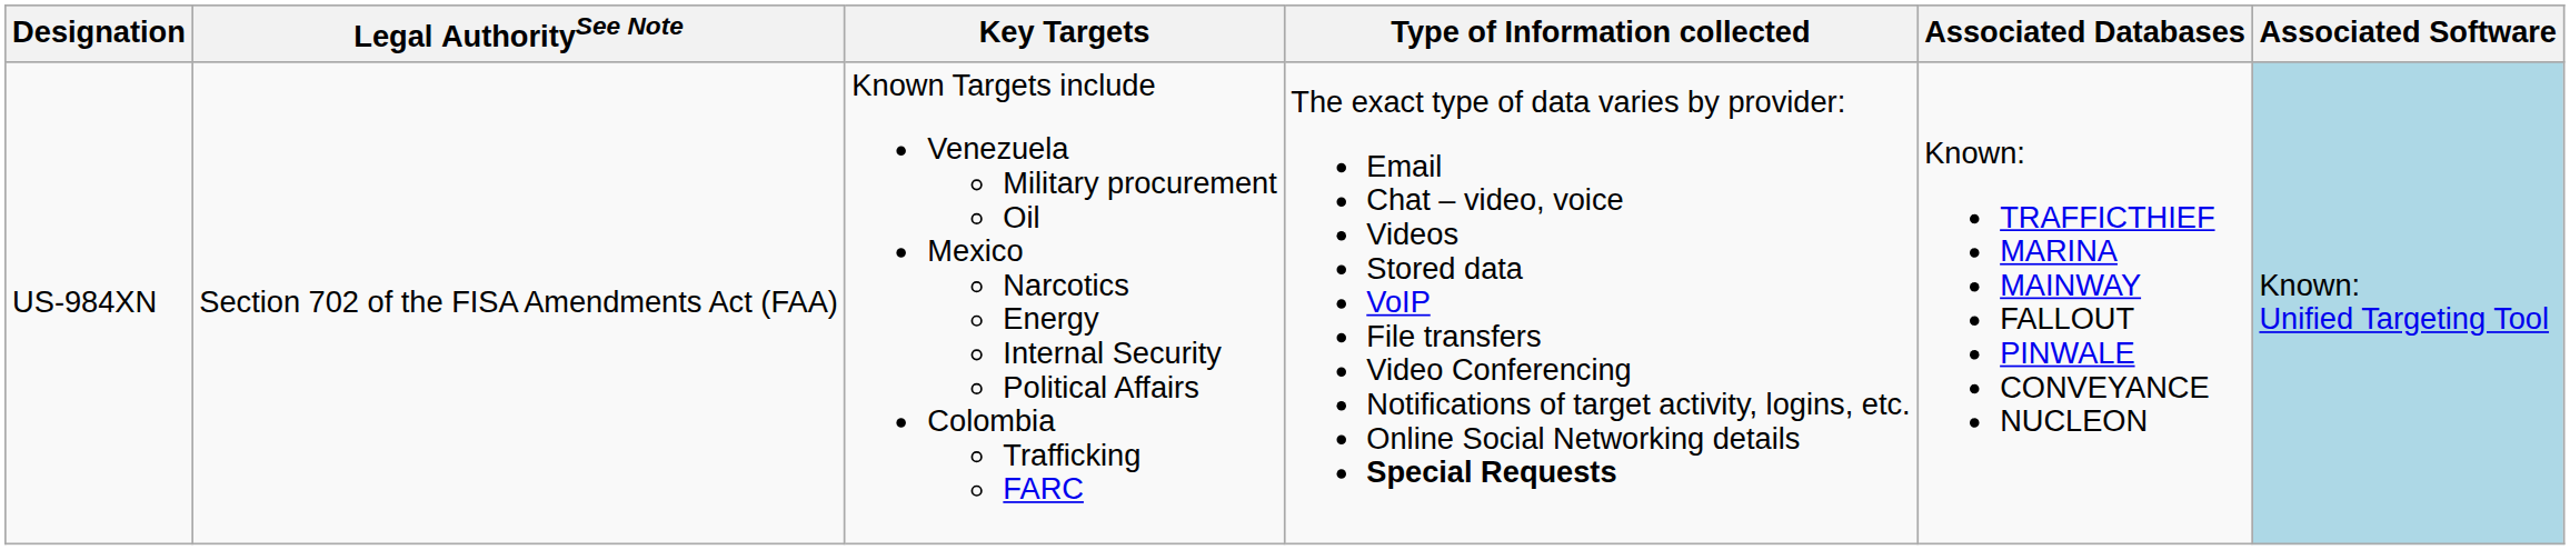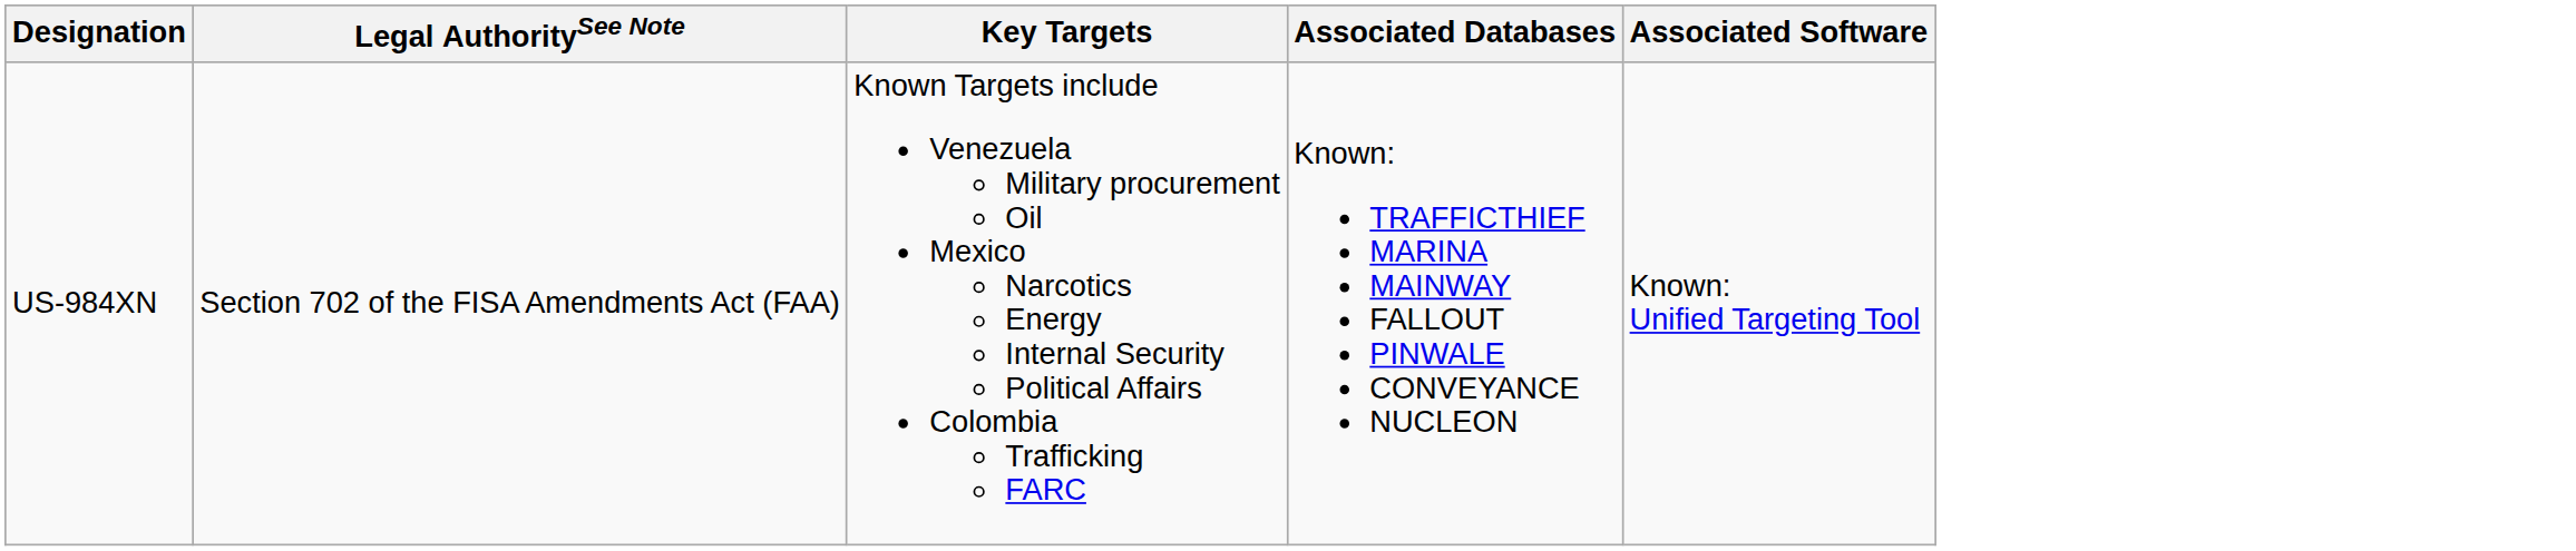 <table class="wikitable sortable">
 <tr>
 <th>Designation</th>
 <th>Legal Authority<sup><em>See Note</em></sup></th>
 <th>Key Targets</th>
-<th>Type of Information collected</th>
 <th>Associated Databases</th>
 <th>Associated Software</th>
 </tr>
 <tr>
 <td>US-984XN </td>
 <td>Section 702 of the FISA Amendments Act (FAA)</td>
 <td>Known Targets include<br><ul><li>Venezuela<ul><li>Military procurement</li><li>Oil</li></ul></li><li>Mexico<ul><li>Narcotics</li><li>Energy</li><li>Internal Security</li><li>Political Affairs</li></ul></li><li>Colombia<ul><li>Trafficking</li><li><a href='#'>FARC</a></li></ul></li></ul></td>
-<td>The exact type of data varies by provider:<br><ul><li>Email</li><li>Chat – video, voice</li><li>Videos</li><li>Stored data</li><li><a href='#'>VoIP</a></li><li>File transfers</li><li>Video Conferencing</li><li>Notifications of target activity, logins, etc.</li><li>Online Social Networking details</li><li><strong>Special Requests</strong></li></ul></td>
 <td>Known:<br><ul><li><a href='#'>TRAFFICTHIEF</a></li><li><a href='#'>MARINA</a></li><li><a href='#'>MAINWAY</a></li><li>FALLOUT</li><li><a href='#'>PINWALE</a></li><li>CONVEYANCE</li><li>NUCLEON</li></ul></td>
-<td style="background: lightblue;">Known:<br><a href='#'>Unified Targeting Tool</a></td>
+<td>Known:<br><a href='#'>Unified Targeting Tool</a></td>
 </tr>
 </table>
